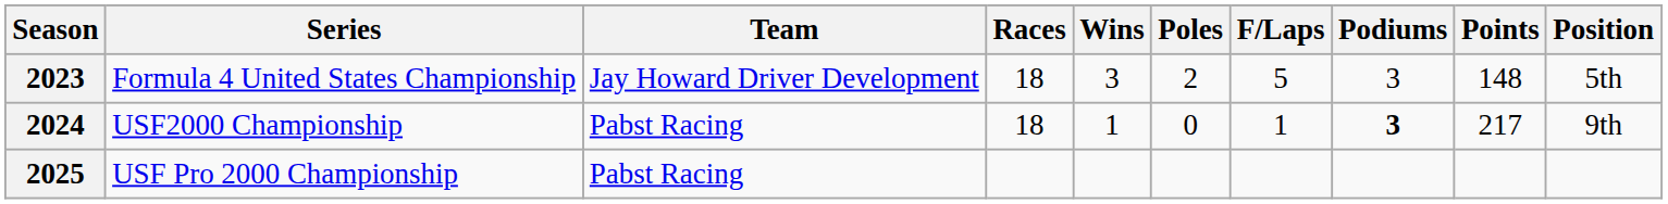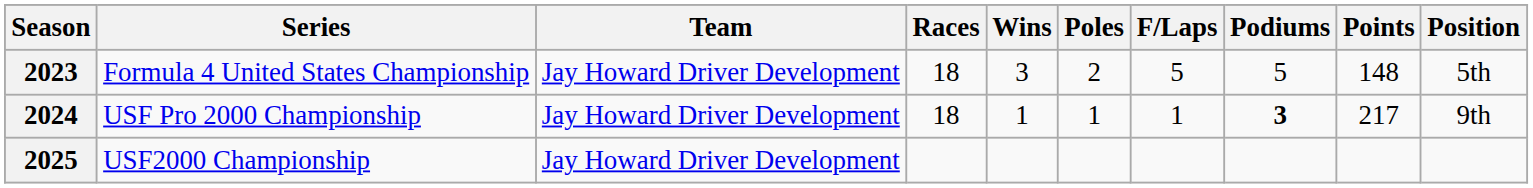 <table class="wikitable" style="font-size: 90%; text-align:center">
 <tr>
 <th>Season</th>
 <th>Series</th>
 <th>Team</th>
 <th>Races</th>
 <th>Wins</th>
 <th><strong>Poles</strong></th>
 <th>F/Laps</th>
 <th>Podiums</th>
 <th>Points</th>
 <th>Position</th>
 </tr>
 <tr>
 <th>2023</th>
 <td align="left"><a href='#'>Formula 4 United States Championship</a></td>
 <td align="left"><a href='#'>Jay Howard Driver Development</a></td>
 <td>18</td>
 <td>3</td>
 <td>2</td>
 <td>5</td>
-<td>3</td>
+<td>5</td>
 <td>148</td>
 <td>5th</td>
 </tr>
 <tr>
 <th>2024</th>
-<td align="left"><a href='#'>USF2000 Championship</a></td>
-<td align="left"><a href='#'>Pabst Racing</a></td>
+<td align="left"><a href='#'>USF Pro 2000 Championship</a></td>
+<td align="left"><a href='#'>Jay Howard Driver Development</a></td>
 <td>18</td>
 <td>1</td>
-<td>0</td>
+<td>1</td>
 <td>1</td>
 <td><strong>3</strong></td>
 <td>217</td>
 <td>9th</td>
 </tr>
 <tr>
 <th>2025</th>
-<td align="left"><a href='#'>USF Pro 2000 Championship</a></td>
-<td align="left"><a href='#'>Pabst Racing</a></td>
+<td align="left"><a href='#'>USF2000 Championship</a></td>
+<td align="left"><a href='#'>Jay Howard Driver Development</a></td>
 <td></td>
 <td></td>
 <td></td>
 <td></td>
 <td></td>
 <td></td>
 <td></td>
 </tr>
 </table>
